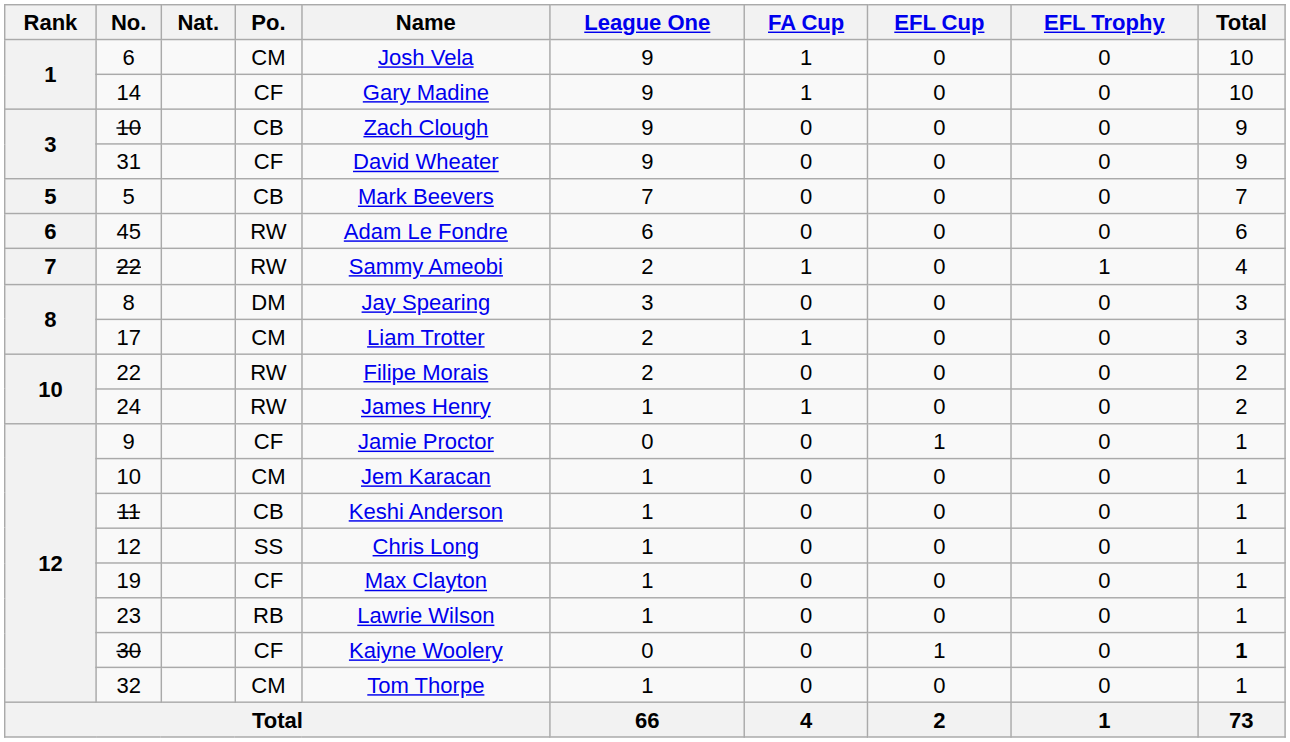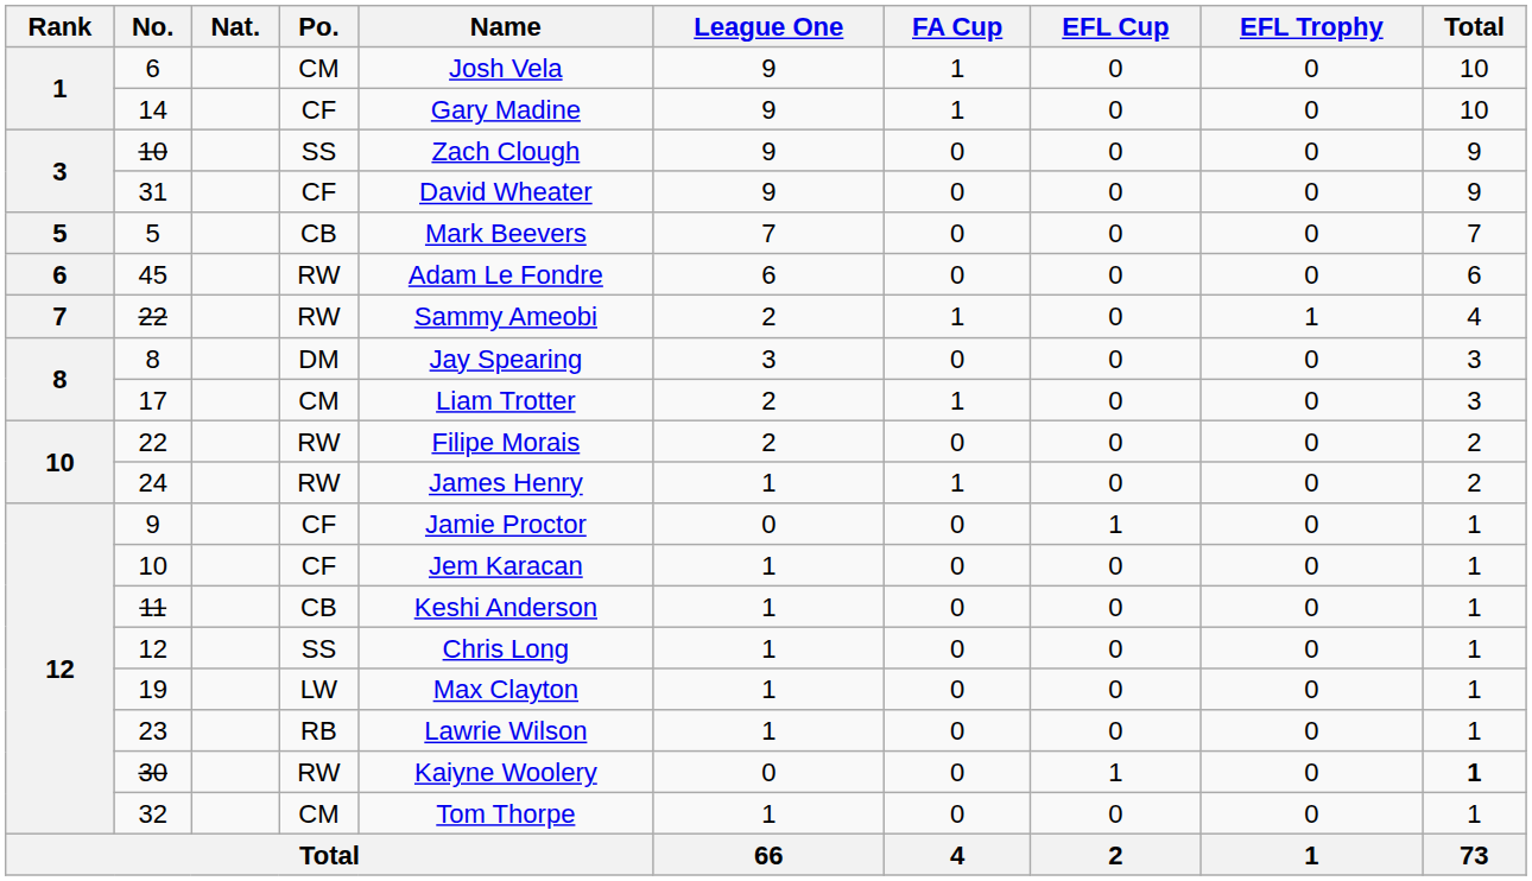 <table class="wikitable" style="text-align:center; font-size:95%; width:100%;">
 <tr>
 <th>Rank</th>
 <th>No.</th>
 <th>Nat.</th>
 <th>Po.</th>
 <th>Name</th>
 <th><a href='#'>League One</a></th>
 <th><a href='#'>FA Cup</a></th>
 <th><a href='#'>EFL Cup</a></th>
 <th><a href='#'>EFL Trophy</a></th>
 <th>Total</th>
 </tr>
 <tr>
 <th rowspan=2>1</th>
 <td>6</td>
 <td></td>
 <td>CM</td>
 <td><a href='#'>Josh Vela</a></td>
 <td>9</td>
 <td>1</td>
 <td>0</td>
 <td>0</td>
 <td>10</td>
 </tr>
 <tr>
 <td>14</td>
 <td></td>
 <td>CF</td>
 <td><a href='#'>Gary Madine</a></td>
 <td>9</td>
 <td>1</td>
 <td>0</td>
 <td>0</td>
 <td>10</td>
 </tr>
 <tr>
 <th rowspan=2>3</th>
 <td><s>10</s></td>
 <td></td>
-<td>CB</td>
+<td>SS</td>
 <td><a href='#'>Zach Clough</a></td>
 <td>9</td>
 <td>0</td>
 <td>0</td>
 <td>0</td>
 <td>9</td>
 </tr>
 <tr>
 <td>31</td>
 <td></td>
 <td>CF</td>
 <td><a href='#'>David Wheater</a></td>
 <td>9</td>
 <td>0</td>
 <td>0</td>
 <td>0</td>
 <td>9</td>
 </tr>
 <tr>
 <th rowspan=1>5</th>
 <td>5</td>
 <td></td>
 <td>CB</td>
 <td><a href='#'>Mark Beevers</a></td>
 <td>7</td>
 <td>0</td>
 <td>0</td>
 <td>0</td>
 <td>7</td>
 </tr>
 <tr>
 <th rowspan=1>6</th>
 <td>45</td>
 <td></td>
 <td>RW</td>
 <td><a href='#'>Adam Le Fondre</a></td>
 <td>6</td>
 <td>0</td>
 <td>0</td>
 <td>0</td>
 <td>6</td>
 </tr>
 <tr>
 <th rowspan=1>7</th>
 <td><s>22</s></td>
 <td></td>
 <td>RW</td>
 <td><a href='#'>Sammy Ameobi</a></td>
 <td>2</td>
 <td>1</td>
 <td>0</td>
 <td>1</td>
 <td>4</td>
 </tr>
 <tr>
 <th rowspan=2>8</th>
 <td>8</td>
 <td></td>
 <td>DM</td>
 <td><a href='#'>Jay Spearing</a></td>
 <td>3</td>
 <td>0</td>
 <td>0</td>
 <td>0</td>
 <td>3</td>
 </tr>
 <tr>
 <td>17</td>
 <td></td>
 <td>CM</td>
 <td><a href='#'>Liam Trotter</a></td>
 <td>2</td>
 <td>1</td>
 <td>0</td>
 <td>0</td>
 <td>3</td>
 </tr>
 <tr>
 <th rowspan=2>10</th>
 <td>22</td>
 <td></td>
 <td>RW</td>
 <td><a href='#'>Filipe Morais</a></td>
 <td>2</td>
 <td>0</td>
 <td>0</td>
 <td>0</td>
 <td>2</td>
 </tr>
 <tr>
 <td>24</td>
 <td></td>
 <td>RW</td>
 <td><a href='#'>James Henry</a></td>
 <td>1</td>
 <td>1</td>
 <td>0</td>
 <td>0</td>
 <td>2</td>
 </tr>
 <tr>
 <th rowspan=8>12</th>
 <td>9</td>
 <td></td>
 <td>CF</td>
 <td><a href='#'>Jamie Proctor</a></td>
 <td>0</td>
 <td>0</td>
 <td>1</td>
 <td>0</td>
 <td>1</td>
 </tr>
 <tr>
 <td>10</td>
 <td></td>
-<td>CM</td>
+<td>CF</td>
 <td><a href='#'>Jem Karacan</a></td>
 <td>1</td>
 <td>0</td>
 <td>0</td>
 <td>0</td>
 <td>1</td>
 </tr>
 <tr>
 <td><s>11</s></td>
 <td></td>
 <td>CB</td>
 <td><a href='#'>Keshi Anderson</a></td>
 <td>1</td>
 <td>0</td>
 <td>0</td>
 <td>0</td>
 <td>1</td>
 </tr>
 <tr>
 <td>12</td>
 <td></td>
 <td>SS</td>
 <td><a href='#'>Chris Long</a></td>
 <td>1</td>
 <td>0</td>
 <td>0</td>
 <td>0</td>
 <td>1</td>
 </tr>
 <tr>
 <td>19</td>
 <td></td>
-<td>CF</td>
+<td>LW</td>
 <td><a href='#'>Max Clayton</a></td>
 <td>1</td>
 <td>0</td>
 <td>0</td>
 <td>0</td>
 <td>1</td>
 </tr>
 <tr>
 <td>23</td>
 <td></td>
 <td>RB</td>
 <td><a href='#'>Lawrie Wilson</a></td>
 <td>1</td>
 <td>0</td>
 <td>0</td>
 <td>0</td>
 <td>1</td>
 </tr>
 <tr>
 <td><s>30</s></td>
 <td></td>
-<td>CF</td>
+<td>RW</td>
 <td><a href='#'>Kaiyne Woolery</a></td>
 <td>0</td>
 <td>0</td>
 <td>1</td>
 <td>0</td>
 <td><strong>1</strong></td>
 </tr>
 <tr>
 <td>32</td>
 <td></td>
 <td>CM</td>
 <td><a href='#'>Tom Thorpe</a></td>
 <td>1</td>
 <td>0</td>
 <td>0</td>
 <td>0</td>
 <td>1</td>
 </tr>
 <tr>
 <th colspan=5>Total</th>
 <th>66</th>
 <th>4</th>
 <th>2</th>
 <th>1</th>
 <th>73</th>
 </tr>
 </table>
